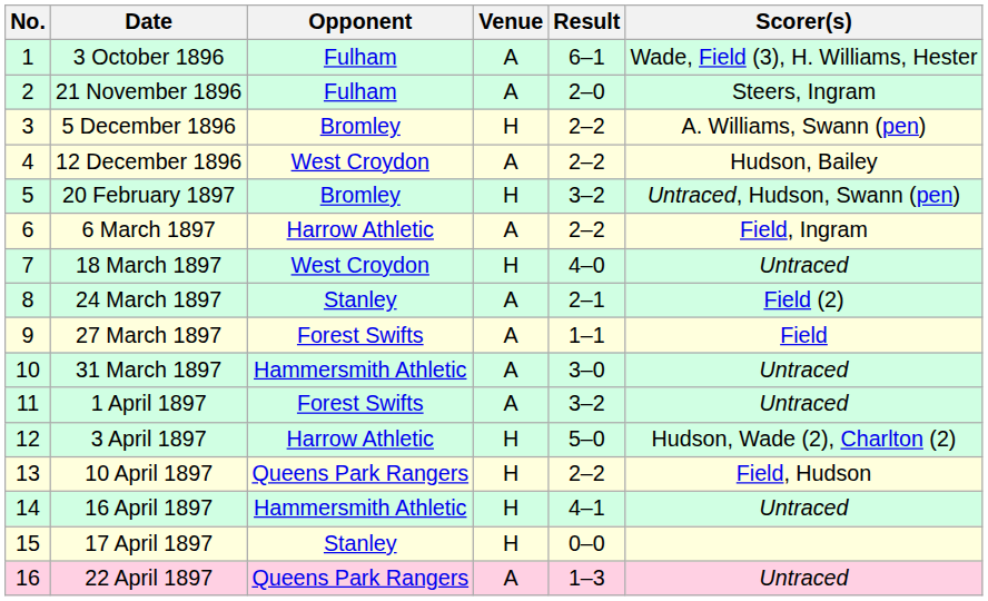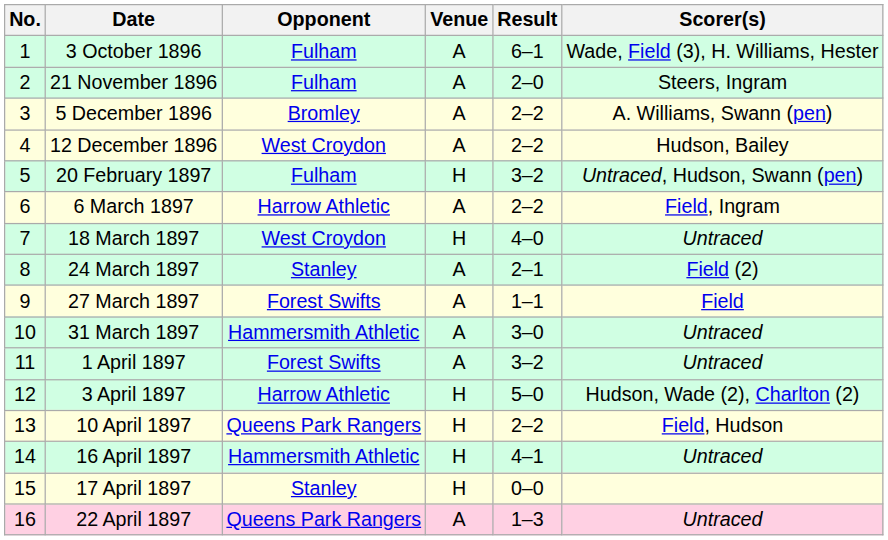 <table class="wikitable sortable" style="text-align:center;">
 <tr>
 <th>No.</th>
 <th>Date</th>
 <th>Opponent</th>
 <th>Venue</th>
 <th>Result</th>
 <th>Scorer(s)</th>
 </tr>
 <tr style="background:#d0ffe3;">
 <td>1</td>
 <td>3 October 1896</td>
 <td><a href='#'>Fulham</a></td>
 <td>A</td>
 <td>6–1</td>
 <td>Wade, <a href='#'>Field</a> (3), H. Williams, Hester</td>
 </tr>
 <tr style="background:#d0ffe3;">
 <td>2</td>
 <td>21 November 1896</td>
 <td><a href='#'>Fulham</a></td>
 <td>A</td>
 <td>2–0</td>
 <td>Steers, Ingram</td>
 </tr>
 <tr style="background:#ffd;">
 <td>3</td>
 <td>5 December 1896</td>
 <td><a href='#'>Bromley</a></td>
-<td>H</td>
+<td>A</td>
 <td>2–2</td>
 <td>A. Williams, Swann (<a href='#'>pen</a>)</td>
 </tr>
 <tr style="background:#ffd;">
 <td>4</td>
 <td>12 December 1896</td>
 <td><a href='#'>West Croydon</a></td>
 <td>A</td>
 <td>2–2</td>
 <td>Hudson, Bailey</td>
 </tr>
 <tr style="background:#d0ffe3;">
 <td>5</td>
 <td>20 February 1897</td>
-<td><a href='#'>Bromley</a></td>
+<td><a href='#'>Fulham</a></td>
 <td>H</td>
 <td>3–2</td>
 <td><em>Untraced</em>, Hudson, Swann (<a href='#'>pen</a>)</td>
 </tr>
 <tr style="background:#ffd;">
 <td>6</td>
 <td>6 March 1897</td>
 <td><a href='#'>Harrow Athletic</a></td>
 <td>A</td>
 <td>2–2</td>
 <td><a href='#'>Field</a>, Ingram</td>
 </tr>
 <tr style="background:#d0ffe3;">
 <td>7</td>
 <td>18 March 1897</td>
 <td><a href='#'>West Croydon</a></td>
 <td>H</td>
 <td>4–0</td>
 <td><em>Untraced</em></td>
 </tr>
 <tr style="background:#d0ffe3;">
 <td>8</td>
 <td>24 March 1897</td>
 <td><a href='#'>Stanley</a></td>
 <td>A</td>
 <td>2–1</td>
 <td><a href='#'>Field</a> (2)</td>
 </tr>
 <tr style="background:#ffd;">
 <td>9</td>
 <td>27 March 1897</td>
 <td><a href='#'>Forest Swifts</a></td>
 <td>A</td>
 <td>1–1</td>
 <td><a href='#'>Field</a></td>
 </tr>
 <tr style="background:#d0ffe3;">
 <td>10</td>
 <td>31 March 1897</td>
 <td><a href='#'>Hammersmith Athletic</a></td>
 <td>A</td>
 <td>3–0</td>
 <td><em>Untraced</em></td>
 </tr>
 <tr style="background:#d0ffe3;">
 <td>11</td>
 <td>1 April 1897</td>
 <td><a href='#'>Forest Swifts</a></td>
 <td>A</td>
 <td>3–2</td>
 <td><em>Untraced</em></td>
 </tr>
 <tr style="background:#d0ffe3;">
 <td>12</td>
 <td>3 April 1897</td>
 <td><a href='#'>Harrow Athletic</a></td>
 <td>H</td>
 <td>5–0</td>
 <td>Hudson, Wade (2), <a href='#'>Charlton</a> (2)</td>
 </tr>
 <tr style="background:#ffd;">
 <td>13</td>
 <td>10 April 1897</td>
 <td><a href='#'>Queens Park Rangers</a></td>
 <td>H</td>
 <td>2–2</td>
 <td><a href='#'>Field</a>, Hudson</td>
 </tr>
 <tr style="background:#d0ffe3;">
 <td>14</td>
 <td>16 April 1897</td>
 <td><a href='#'>Hammersmith Athletic</a></td>
 <td>H</td>
 <td>4–1</td>
 <td><em>Untraced</em></td>
 </tr>
 <tr style="background:#ffd;">
 <td>15</td>
 <td>17 April 1897</td>
 <td><a href='#'>Stanley</a></td>
 <td>H</td>
 <td>0–0</td>
 <td></td>
 </tr>
 <tr style="background:#ffd0e3;">
 <td>16</td>
 <td>22 April 1897</td>
 <td><a href='#'>Queens Park Rangers</a></td>
 <td>A</td>
 <td>1–3</td>
 <td><em>Untraced</em></td>
 </tr>
 </table>
